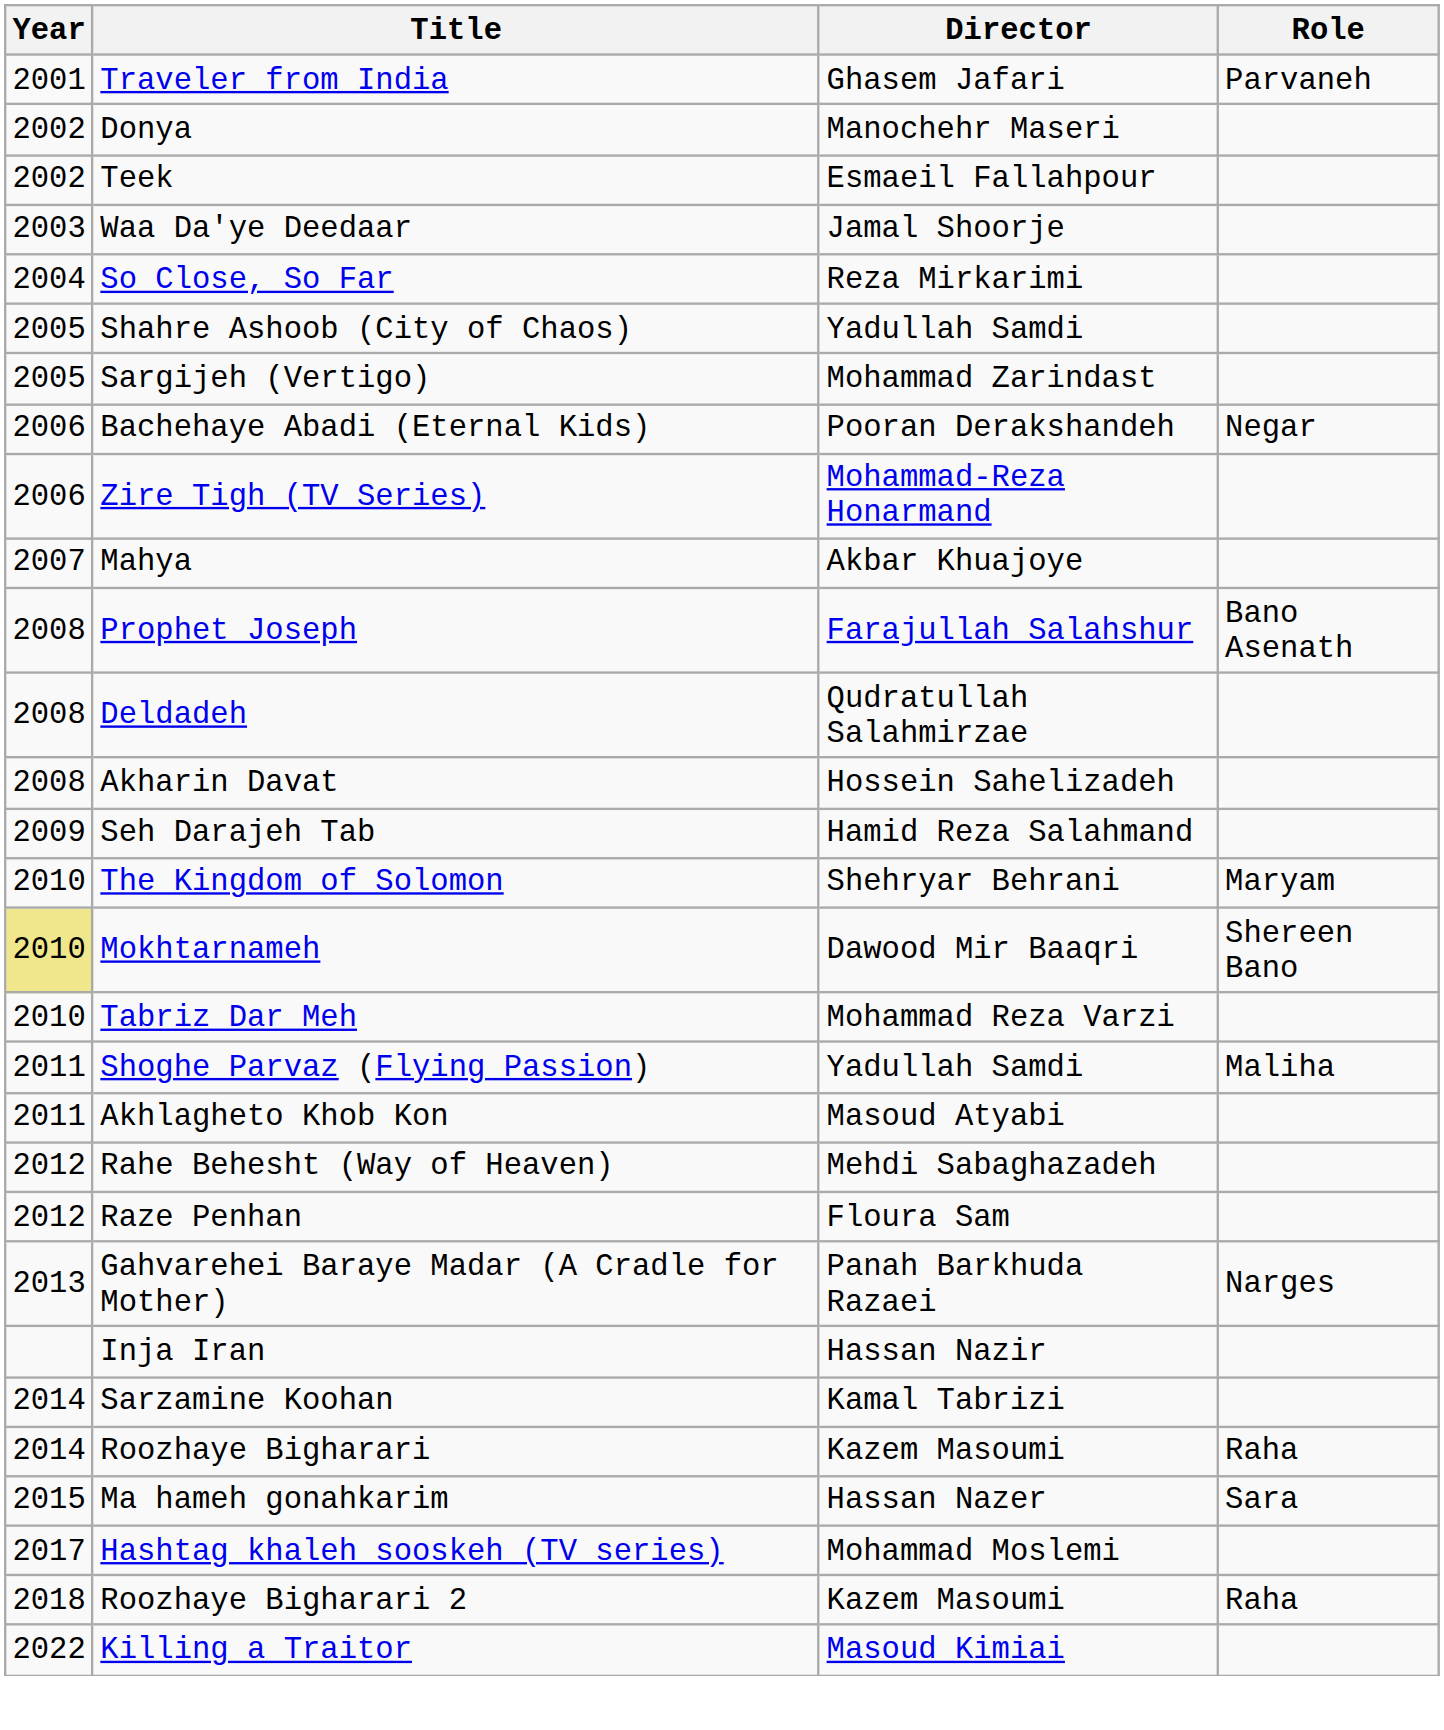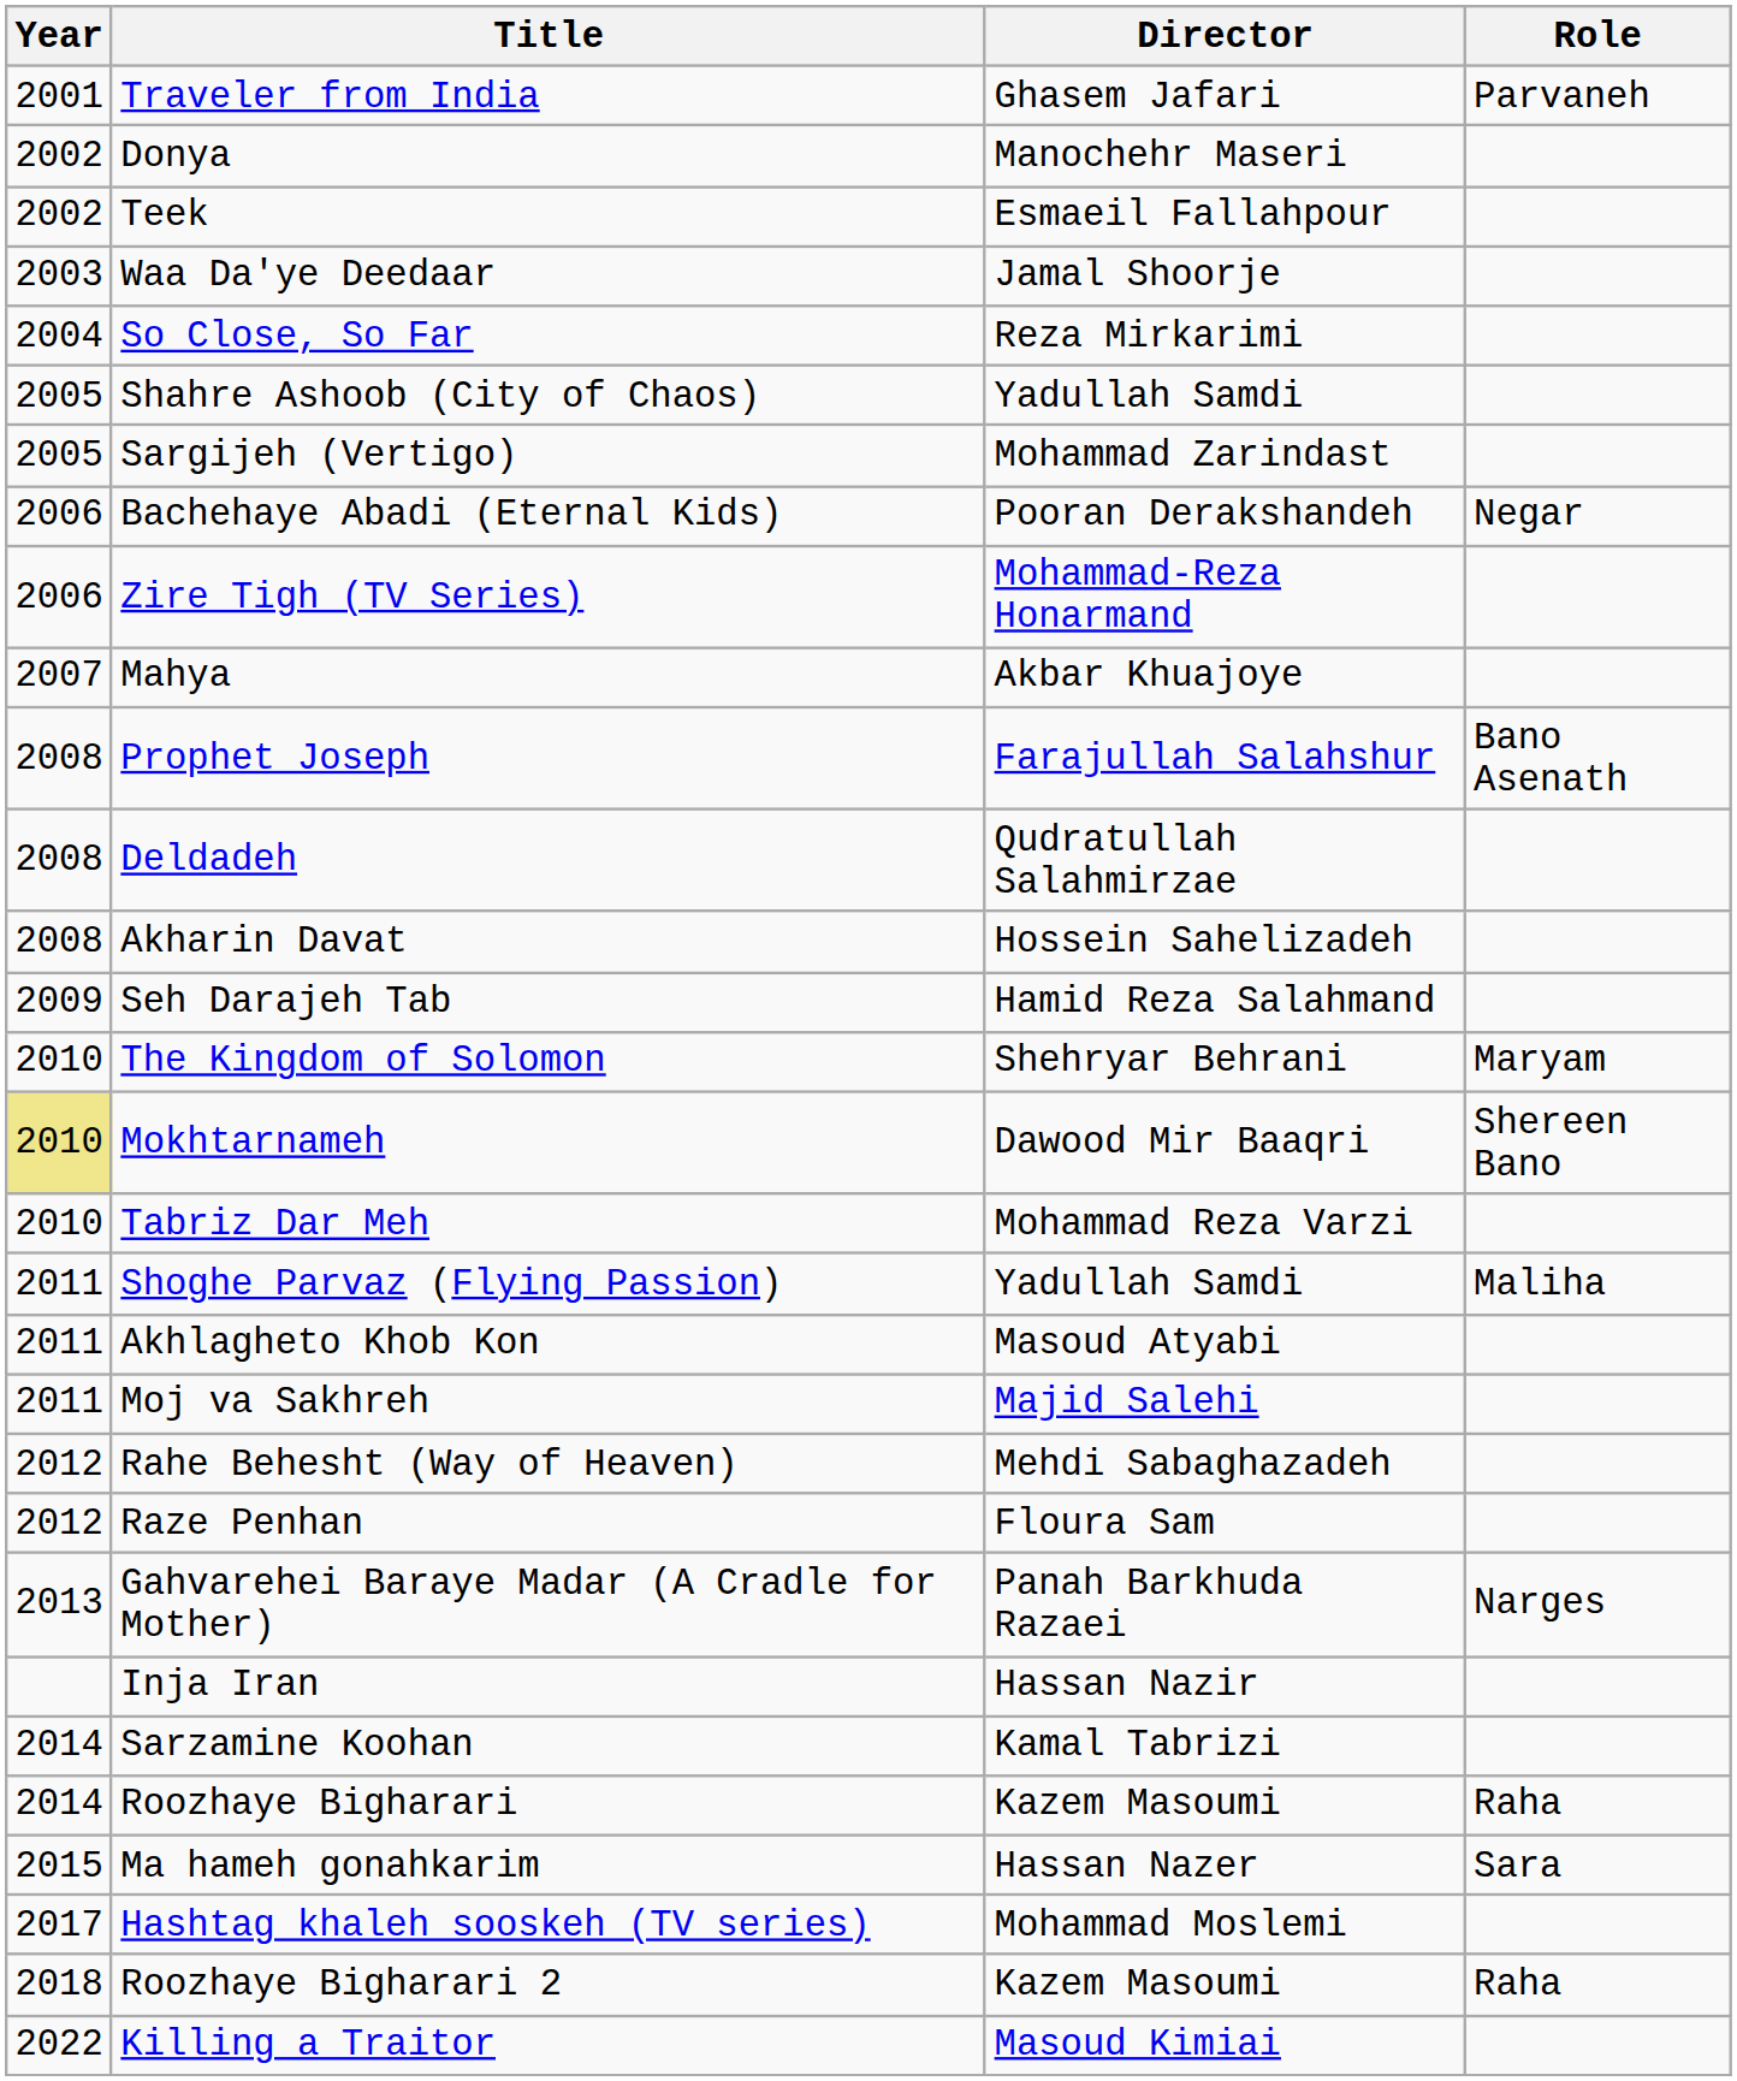 <table class="wikitable sortable">
 <tr>
 <th>Year</th>
 <th>Title</th>
 <th>Director</th>
 <th>Role</th>
 </tr>
 <tr>
 <td>2001</td>
 <td><a href='#'>Traveler from India</a></td>
 <td>Ghasem Jafari</td>
 <td>Parvaneh</td>
 </tr>
 <tr>
 <td>2002</td>
 <td>Donya </td>
 <td>Manochehr Maseri</td>
 <td></td>
 </tr>
 <tr>
 <td>2002</td>
 <td>Teek</td>
 <td>Esmaeil Fallahpour</td>
 <td></td>
 </tr>
 <tr>
 <td>2003</td>
 <td>Waa Da'ye Deedaar</td>
 <td>Jamal Shoorje</td>
 <td></td>
 </tr>
 <tr>
 <td>2004</td>
 <td><a href='#'>So Close, So Far</a></td>
 <td>Reza Mirkarimi</td>
 <td></td>
 </tr>
 <tr>
 <td>2005</td>
 <td>Shahre Ashoob (City of Chaos) </td>
 <td>Yadullah Samdi</td>
 <td></td>
 </tr>
 <tr>
 <td>2005</td>
 <td>Sargijeh (Vertigo) </td>
 <td>Mohammad Zarindast</td>
 <td></td>
 </tr>
 <tr>
 <td>2006</td>
 <td>Bachehaye Abadi (Eternal Kids) </td>
 <td>Pooran Derakshandeh</td>
 <td>Negar</td>
 </tr>
 <tr>
 <td>2006</td>
 <td><a href='#'>Zire Tigh (TV Series)</a></td>
 <td><a href='#'>Mohammad-Reza Honarmand</a></td>
 <td></td>
 </tr>
 <tr>
 <td>2007</td>
 <td>Mahya </td>
 <td>Akbar Khuajoye</td>
 <td></td>
 </tr>
 <tr>
 <td>2008</td>
 <td><a href='#'>Prophet Joseph</a></td>
 <td><a href='#'>Farajullah Salahshur</a></td>
 <td>Bano Asenath</td>
 </tr>
 <tr>
 <td>2008</td>
 <td><a href='#'>Deldadeh</a></td>
 <td>Qudratullah Salahmirzae</td>
 <td></td>
 </tr>
 <tr>
 <td>2008</td>
 <td>Akharin Davat </td>
 <td>Hossein Sahelizadeh</td>
 <td></td>
 </tr>
 <tr>
 <td>2009</td>
 <td>Seh Darajeh Tab </td>
 <td>Hamid Reza Salahmand</td>
 <td></td>
 </tr>
 <tr>
 <td>2010</td>
 <td><a href='#'>The Kingdom of Solomon</a></td>
 <td>Shehryar Behrani</td>
 <td>Maryam</td>
 </tr>
 <tr>
 <td style="background: khaki;">2010</td>
 <td><a href='#'>Mokhtarnameh</a></td>
 <td>Dawood Mir Baaqri</td>
 <td>Shereen Bano</td>
 </tr>
 <tr>
 <td>2010</td>
 <td><a href='#'>Tabriz Dar Meh</a></td>
 <td>Mohammad Reza Varzi</td>
 <td></td>
 </tr>
 <tr>
 <td>2011</td>
 <td><a href='#'>Shoghe Parvaz</a> (<a href='#'>Flying Passion</a>) </td>
 <td>Yadullah Samdi</td>
 <td>Maliha</td>
 </tr>
 <tr>
 <td>2011</td>
 <td>Akhlagheto Khob Kon </td>
 <td>Masoud Atyabi</td>
 <td></td>
 </tr>
 <tr>
+<td>2011</td>
+<td>Moj va Sakhreh</td>
+<td><a href='#'>Majid Salehi</a></td>
+<td></td>
+</tr>
+<tr>
 <td>2012</td>
 <td>Rahe Behesht (Way of Heaven) </td>
 <td>Mehdi Sabaghazadeh</td>
 <td></td>
 </tr>
 <tr>
 <td>2012</td>
 <td>Raze Penhan</td>
 <td>Floura Sam</td>
 <td></td>
 </tr>
 <tr>
 <td>2013</td>
 <td>Gahvarehei Baraye Madar (A Cradle for Mother) </td>
 <td>Panah Barkhuda Razaei</td>
 <td>Narges</td>
 </tr>
 <tr>
 <td></td>
 <td>Inja Iran</td>
 <td>Hassan Nazir</td>
 <td></td>
 </tr>
 <tr>
 <td>2014</td>
 <td>Sarzamine Koohan</td>
 <td>Kamal Tabrizi</td>
 <td></td>
 </tr>
 <tr>
 <td>2014</td>
 <td>Roozhaye Bigharari</td>
 <td>Kazem Masoumi</td>
 <td>Raha</td>
 </tr>
 <tr>
 <td>2015</td>
 <td>Ma hameh gonahkarim</td>
 <td>Hassan Nazer</td>
 <td>Sara</td>
 </tr>
 <tr>
 <td>2017</td>
 <td><a href='#'>Hashtag khaleh sooskeh (TV series)</a></td>
 <td>Mohammad Moslemi</td>
 <td></td>
 </tr>
 <tr>
 <td>2018</td>
 <td>Roozhaye Bigharari 2</td>
 <td>Kazem Masoumi</td>
 <td>Raha</td>
 </tr>
 <tr>
 <td>2022</td>
 <td><a href='#'>Killing a Traitor</a></td>
 <td><a href='#'>Masoud Kimiai</a></td>
 <td></td>
 </tr>
 <tr>
 </tr>
 </table>
